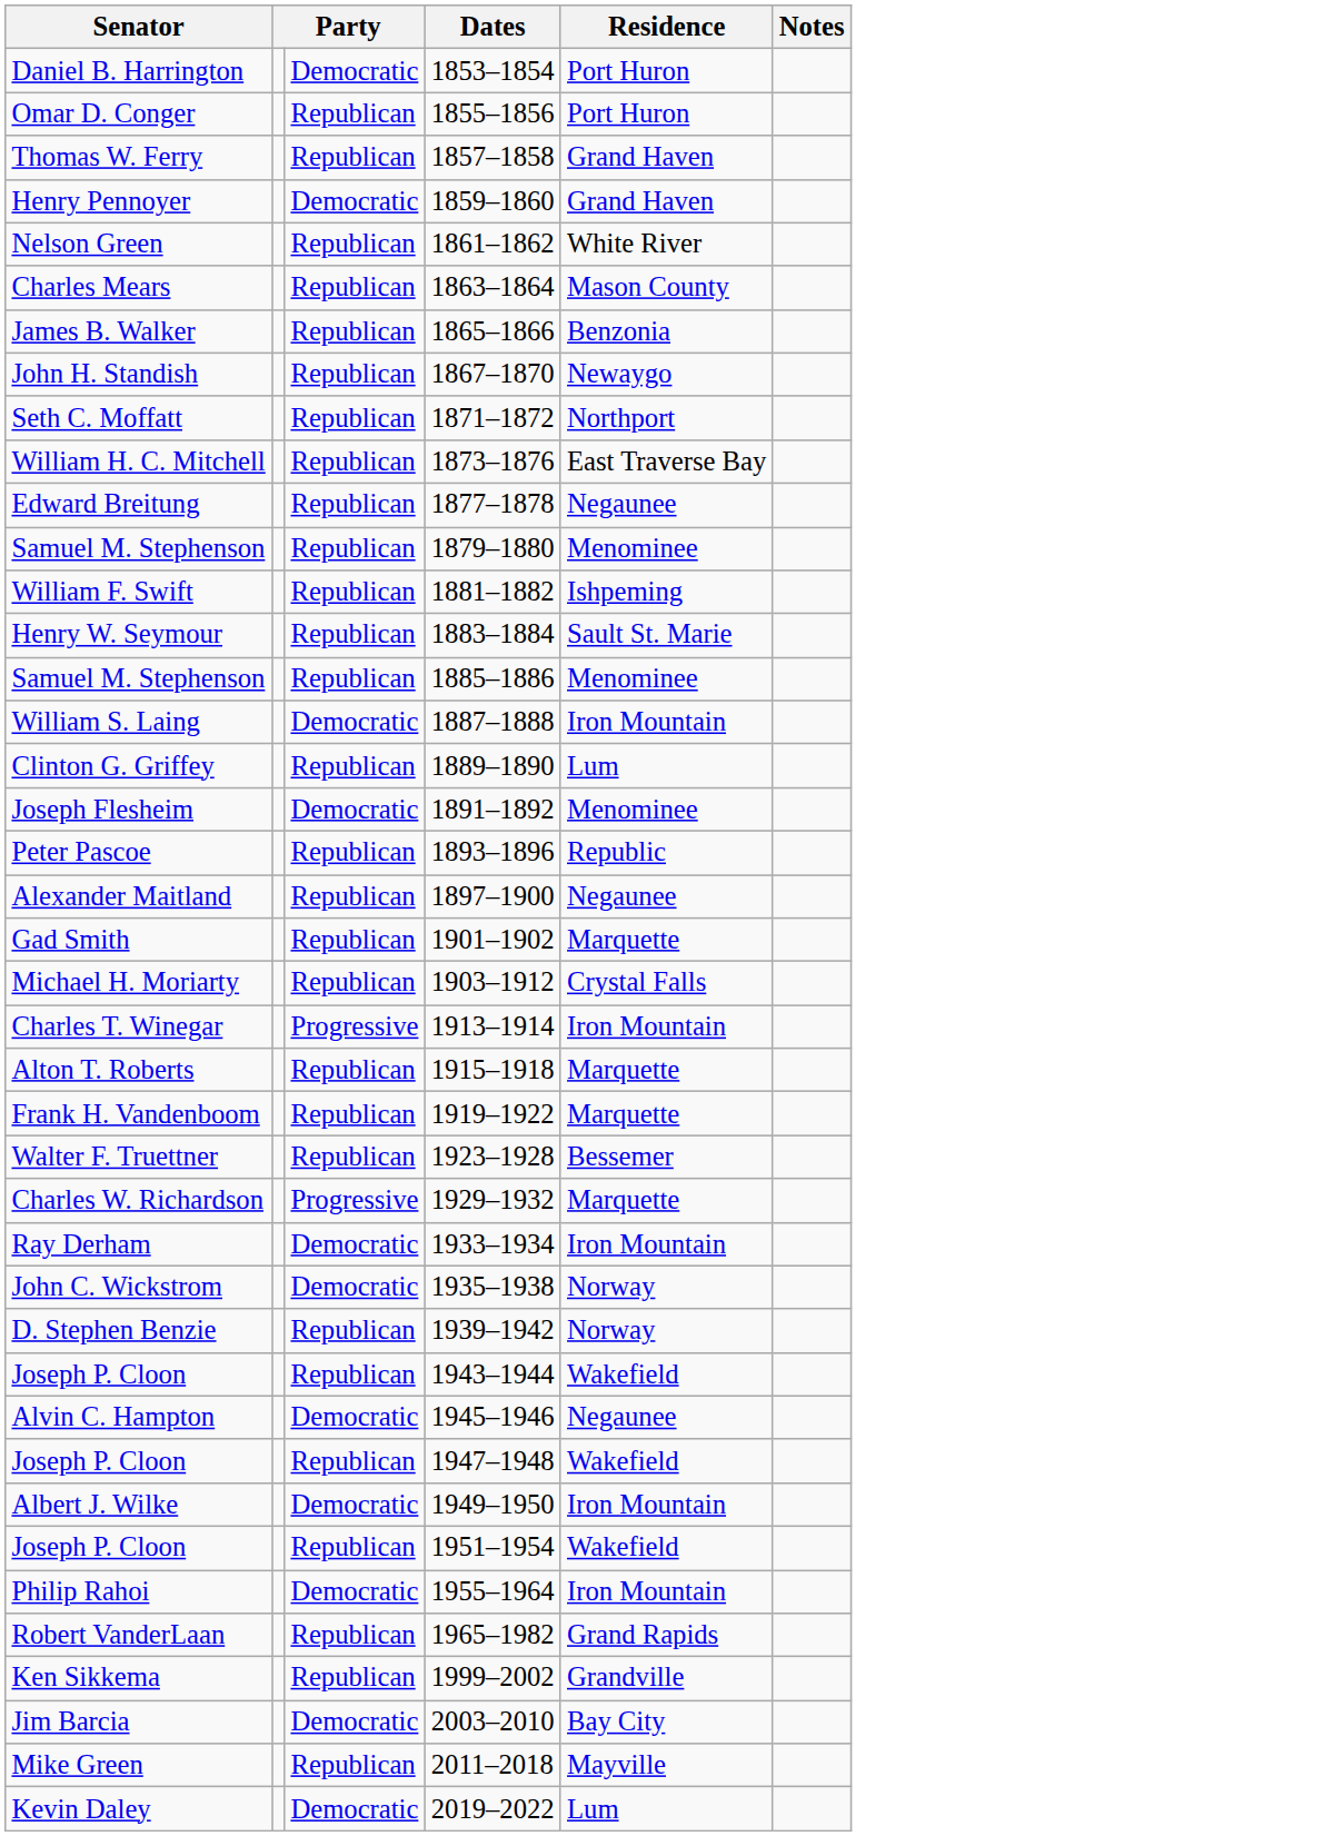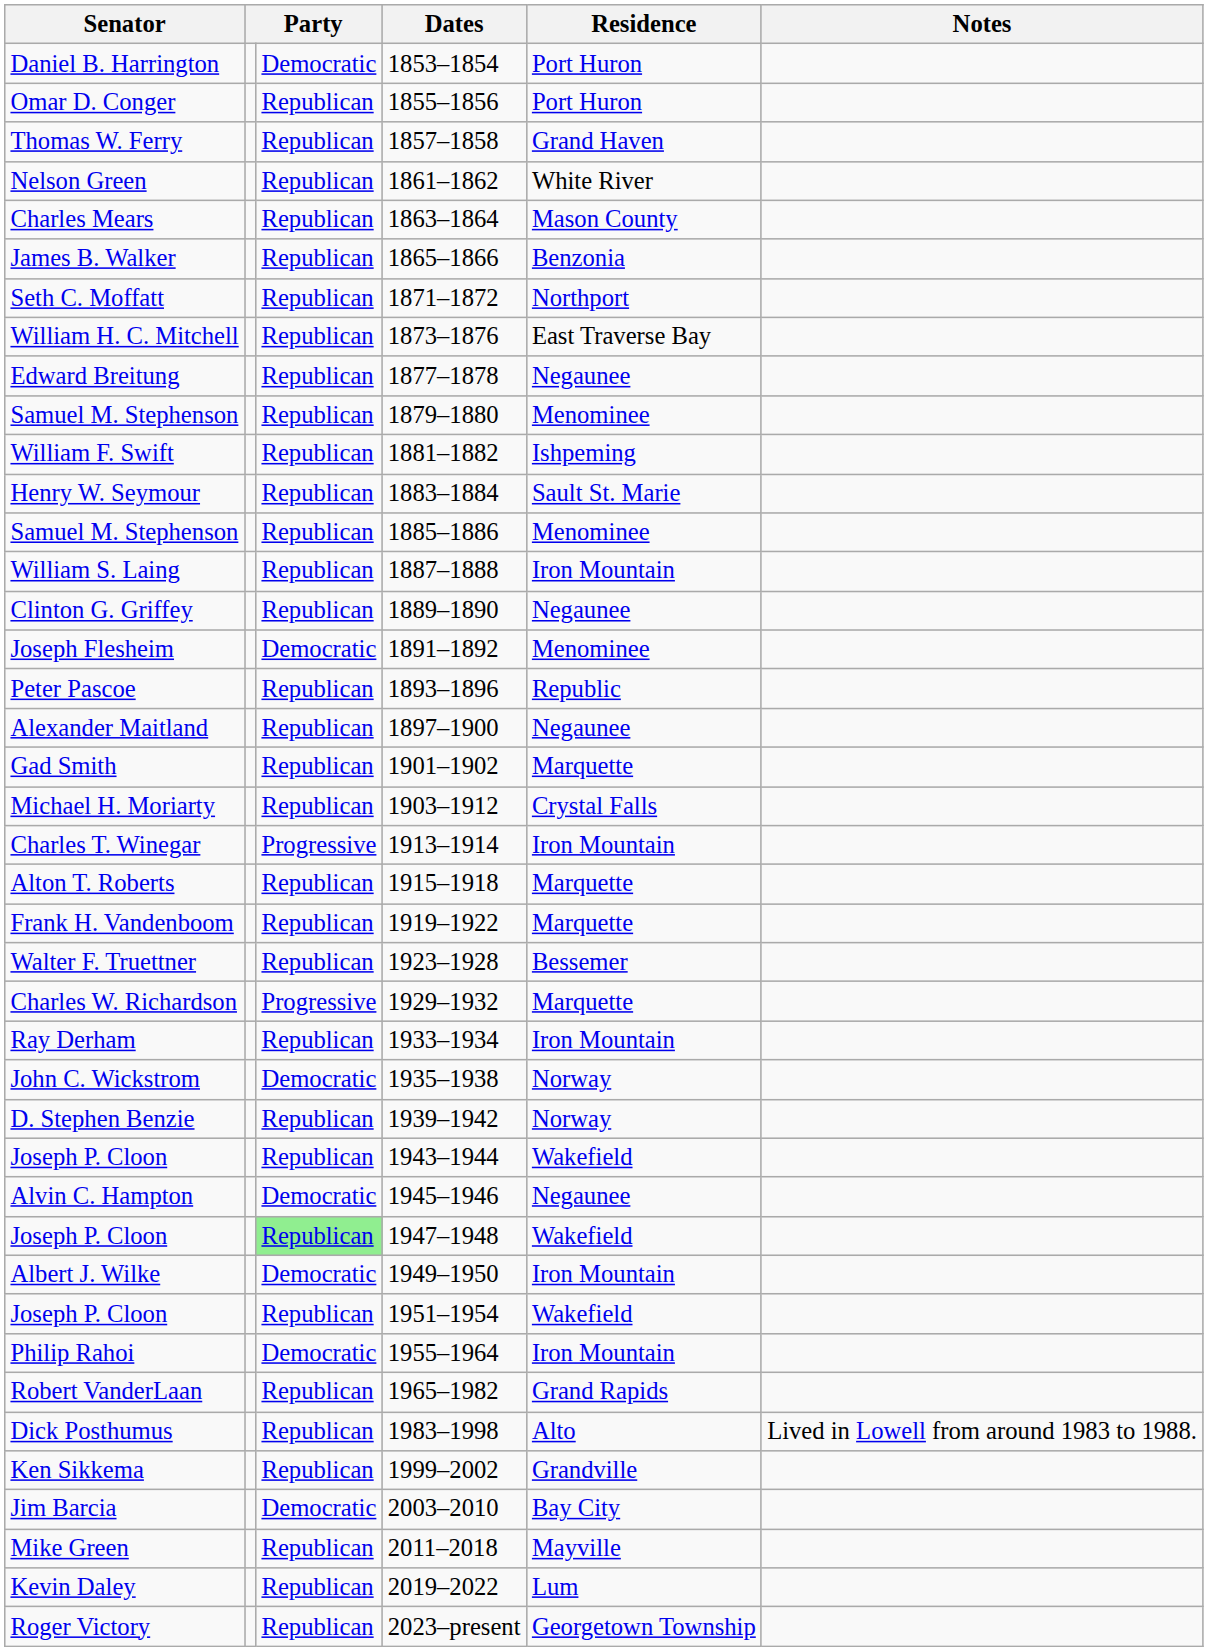 <table class=wikitable>
 <tr valign=bottom>
 <th>Senator</th>
 <th colspan="2">Party</th>
 <th>Dates</th>
 <th>Residence</th>
 <th>Notes</th>
 </tr>
 <tr>
 <td><a href='#'>Daniel B. Harrington</a></td>
 <td bgcolor=></td>
 <td><a href='#'>Democratic</a></td>
 <td>1853–1854</td>
 <td><a href='#'>Port Huron</a></td>
 <td></td>
 </tr>
 <tr>
 <td><a href='#'>Omar D. Conger</a></td>
 <td bgcolor=></td>
 <td><a href='#'>Republican</a></td>
 <td>1855–1856</td>
 <td><a href='#'>Port Huron</a></td>
 <td></td>
 </tr>
 <tr>
 <td><a href='#'>Thomas W. Ferry</a></td>
 <td bgcolor=></td>
 <td><a href='#'>Republican</a></td>
 <td>1857–1858</td>
 <td><a href='#'>Grand Haven</a></td>
 <td></td>
 </tr>
 <tr>
-<td><a href='#'>Henry Pennoyer</a></td>
-<td bgcolor=></td>
-<td><a href='#'>Democratic</a></td>
-<td>1859–1860</td>
-<td><a href='#'>Grand Haven</a></td>
-<td></td>
-</tr>
-<tr>
 <td><a href='#'>Nelson Green</a></td>
 <td bgcolor=></td>
 <td><a href='#'>Republican</a></td>
 <td>1861–1862</td>
 <td>White River</td>
 <td></td>
 </tr>
 <tr>
 <td><a href='#'>Charles Mears</a></td>
 <td bgcolor=></td>
 <td><a href='#'>Republican</a></td>
 <td>1863–1864</td>
 <td><a href='#'>Mason County</a></td>
 <td></td>
 </tr>
 <tr>
 <td><a href='#'>James B. Walker</a></td>
 <td bgcolor=></td>
 <td><a href='#'>Republican</a></td>
 <td>1865–1866</td>
 <td><a href='#'>Benzonia</a></td>
-<td></td>
-</tr>
-<tr>
-<td><a href='#'>John H. Standish</a></td>
-<td bgcolor=></td>
-<td><a href='#'>Republican</a></td>
-<td>1867–1870</td>
-<td><a href='#'>Newaygo</a></td>
 <td></td>
 </tr>
 <tr>
 <td><a href='#'>Seth C. Moffatt</a></td>
 <td bgcolor=></td>
 <td><a href='#'>Republican</a></td>
 <td>1871–1872</td>
 <td><a href='#'>Northport</a></td>
 <td></td>
 </tr>
 <tr>
 <td><a href='#'>William H. C. Mitchell</a></td>
 <td bgcolor=></td>
 <td><a href='#'>Republican</a></td>
 <td>1873–1876</td>
 <td>East Traverse Bay</td>
 <td></td>
 </tr>
 <tr>
 <td><a href='#'>Edward Breitung</a></td>
 <td bgcolor=></td>
 <td><a href='#'>Republican</a></td>
 <td>1877–1878</td>
 <td><a href='#'>Negaunee</a></td>
 <td></td>
 </tr>
 <tr>
 <td><a href='#'>Samuel M. Stephenson</a></td>
 <td bgcolor=></td>
 <td><a href='#'>Republican</a></td>
 <td>1879–1880</td>
 <td><a href='#'>Menominee</a></td>
 <td></td>
 </tr>
 <tr>
 <td><a href='#'>William F. Swift</a></td>
 <td bgcolor=></td>
 <td><a href='#'>Republican</a></td>
 <td>1881–1882</td>
 <td><a href='#'>Ishpeming</a></td>
 <td></td>
 </tr>
 <tr>
 <td><a href='#'>Henry W. Seymour</a></td>
 <td bgcolor=></td>
 <td><a href='#'>Republican</a></td>
 <td>1883–1884</td>
 <td><a href='#'>Sault St. Marie</a></td>
 <td></td>
 </tr>
 <tr>
 <td><a href='#'>Samuel M. Stephenson</a></td>
 <td bgcolor=></td>
 <td><a href='#'>Republican</a></td>
 <td>1885–1886</td>
 <td><a href='#'>Menominee</a></td>
 <td></td>
 </tr>
 <tr>
 <td><a href='#'>William S. Laing</a></td>
 <td bgcolor=></td>
-<td><a href='#'>Democratic</a></td>
+<td><a href='#'>Republican</a></td>
 <td>1887–1888</td>
 <td><a href='#'>Iron Mountain</a></td>
 <td></td>
 </tr>
 <tr>
 <td><a href='#'>Clinton G. Griffey</a></td>
 <td bgcolor=></td>
 <td><a href='#'>Republican</a></td>
 <td>1889–1890</td>
-<td><a href='#'>Lum</a></td>
+<td><a href='#'>Negaunee</a></td>
 <td></td>
 </tr>
 <tr>
 <td><a href='#'>Joseph Flesheim</a></td>
 <td bgcolor=></td>
 <td><a href='#'>Democratic</a></td>
 <td>1891–1892</td>
 <td><a href='#'>Menominee</a></td>
 <td></td>
 </tr>
 <tr>
 <td><a href='#'>Peter Pascoe</a></td>
 <td bgcolor=></td>
 <td><a href='#'>Republican</a></td>
 <td>1893–1896</td>
 <td><a href='#'>Republic</a></td>
 <td></td>
 </tr>
 <tr>
 <td><a href='#'>Alexander Maitland</a></td>
 <td bgcolor=></td>
 <td><a href='#'>Republican</a></td>
 <td>1897–1900</td>
 <td><a href='#'>Negaunee</a></td>
 <td></td>
 </tr>
 <tr>
 <td><a href='#'>Gad Smith</a></td>
 <td bgcolor=></td>
 <td><a href='#'>Republican</a></td>
 <td>1901–1902</td>
 <td><a href='#'>Marquette</a></td>
 <td></td>
 </tr>
 <tr>
 <td><a href='#'>Michael H. Moriarty</a></td>
 <td bgcolor=></td>
 <td><a href='#'>Republican</a></td>
 <td>1903–1912</td>
 <td><a href='#'>Crystal Falls</a></td>
 <td></td>
 </tr>
 <tr>
 <td><a href='#'>Charles T. Winegar</a></td>
 <td bgcolor=></td>
 <td><a href='#'>Progressive</a></td>
 <td>1913–1914</td>
 <td><a href='#'>Iron Mountain</a></td>
 <td></td>
 </tr>
 <tr>
 <td><a href='#'>Alton T. Roberts</a></td>
 <td bgcolor=></td>
 <td><a href='#'>Republican</a></td>
 <td>1915–1918</td>
 <td><a href='#'>Marquette</a></td>
 <td></td>
 </tr>
 <tr>
 <td><a href='#'>Frank H. Vandenboom</a></td>
 <td bgcolor=></td>
 <td><a href='#'>Republican</a></td>
 <td>1919–1922</td>
 <td><a href='#'>Marquette</a></td>
 <td></td>
 </tr>
 <tr>
 <td><a href='#'>Walter F. Truettner</a></td>
 <td bgcolor=></td>
 <td><a href='#'>Republican</a></td>
 <td>1923–1928</td>
 <td><a href='#'>Bessemer</a></td>
 <td></td>
 </tr>
 <tr>
 <td><a href='#'>Charles W. Richardson</a></td>
 <td bgcolor=></td>
 <td><a href='#'>Progressive</a></td>
 <td>1929–1932</td>
 <td><a href='#'>Marquette</a></td>
 <td></td>
 </tr>
 <tr>
 <td><a href='#'>Ray Derham</a></td>
 <td bgcolor=></td>
-<td><a href='#'>Democratic</a></td>
+<td><a href='#'>Republican</a></td>
 <td>1933–1934</td>
 <td><a href='#'>Iron Mountain</a></td>
 <td></td>
 </tr>
 <tr>
 <td><a href='#'>John C. Wickstrom</a></td>
 <td bgcolor=></td>
 <td><a href='#'>Democratic</a></td>
 <td>1935–1938</td>
 <td><a href='#'>Norway</a></td>
 <td></td>
 </tr>
 <tr>
 <td><a href='#'>D. Stephen Benzie</a></td>
 <td bgcolor=></td>
 <td><a href='#'>Republican</a></td>
 <td>1939–1942</td>
 <td><a href='#'>Norway</a></td>
 <td></td>
 </tr>
 <tr>
 <td><a href='#'>Joseph P. Cloon</a></td>
 <td bgcolor=></td>
 <td><a href='#'>Republican</a></td>
 <td>1943–1944</td>
 <td><a href='#'>Wakefield</a></td>
 <td></td>
 </tr>
 <tr>
 <td><a href='#'>Alvin C. Hampton</a></td>
 <td bgcolor=></td>
 <td><a href='#'>Democratic</a></td>
 <td>1945–1946</td>
 <td><a href='#'>Negaunee</a></td>
 <td></td>
 </tr>
 <tr>
 <td><a href='#'>Joseph P. Cloon</a></td>
 <td bgcolor=></td>
-<td><a href='#'>Republican</a></td>
+<td style="background: lightgreen;"><a href='#'>Republican</a></td>
 <td>1947–1948</td>
 <td><a href='#'>Wakefield</a></td>
 <td></td>
 </tr>
 <tr>
 <td><a href='#'>Albert J. Wilke</a></td>
 <td bgcolor=></td>
 <td><a href='#'>Democratic</a></td>
 <td>1949–1950</td>
 <td><a href='#'>Iron Mountain</a></td>
 <td></td>
 </tr>
 <tr>
 <td><a href='#'>Joseph P. Cloon</a></td>
 <td bgcolor=></td>
 <td><a href='#'>Republican</a></td>
 <td>1951–1954</td>
 <td><a href='#'>Wakefield</a></td>
 <td></td>
 </tr>
 <tr>
 <td><a href='#'>Philip Rahoi</a></td>
 <td bgcolor=></td>
 <td><a href='#'>Democratic</a></td>
 <td>1955–1964</td>
 <td><a href='#'>Iron Mountain</a></td>
 <td></td>
 </tr>
 <tr>
 <td><a href='#'>Robert VanderLaan</a></td>
 <td bgcolor=></td>
 <td><a href='#'>Republican</a></td>
 <td>1965–1982</td>
 <td><a href='#'>Grand Rapids</a></td>
 <td></td>
 </tr>
 <tr>
+<td><a href='#'>Dick Posthumus</a></td>
+<td bgcolor=></td>
+<td><a href='#'>Republican</a></td>
+<td>1983–1998</td>
+<td><a href='#'>Alto</a></td>
+<td>Lived in <a href='#'>Lowell</a> from around 1983 to 1988.</td>
+</tr>
+<tr>
 <td><a href='#'>Ken Sikkema</a></td>
 <td bgcolor=></td>
 <td><a href='#'>Republican</a></td>
 <td>1999–2002</td>
 <td><a href='#'>Grandville</a></td>
 <td></td>
 </tr>
 <tr>
 <td><a href='#'>Jim Barcia</a></td>
 <td bgcolor=></td>
 <td><a href='#'>Democratic</a></td>
 <td>2003–2010</td>
 <td><a href='#'>Bay City</a></td>
 <td></td>
 </tr>
 <tr>
 <td><a href='#'>Mike Green</a></td>
 <td bgcolor=></td>
 <td><a href='#'>Republican</a></td>
 <td>2011–2018</td>
 <td><a href='#'>Mayville</a></td>
 <td></td>
 </tr>
 <tr>
 <td><a href='#'>Kevin Daley</a></td>
 <td bgcolor=></td>
-<td><a href='#'>Democratic</a></td>
+<td><a href='#'>Republican</a></td>
 <td>2019–2022</td>
 <td><a href='#'>Lum</a></td>
 <td></td>
 </tr>
+<tr>
+<td><a href='#'>Roger Victory</a></td>
+<td bgcolor=></td>
+<td><a href='#'>Republican</a></td>
+<td>2023–present</td>
+<td><a href='#'>Georgetown Township</a></td>
+<td></td>
+</tr>
 </table>
